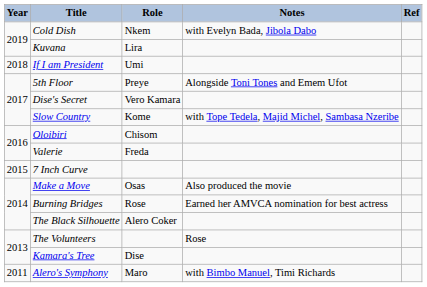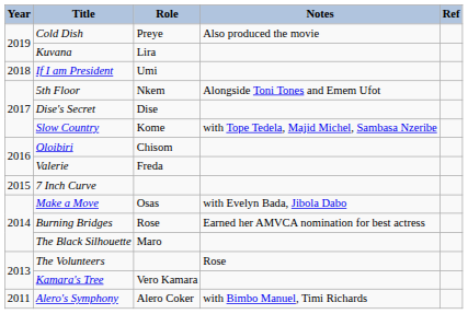 <table class="wikitable" style="font-size:90%;">
 <tr>
 <th style=" background:#B0C4DE;">Year</th>
 <th style=" background:#B0C4DE;">Title</th>
 <th style=" background:#B0C4DE;">Role</th>
 <th style=" background:#B0C4DE;">Notes</th>
 <th style=" background:#B0C4DE;">Ref</th>
 </tr>
 <tr>
 <td rowspan="2">2019</td>
 <td><em> Cold Dish</em></td>
-<td>Nkem</td>
-<td>with Evelyn Bada, <a href='#'>Jibola Dabo</a></td>
+<td>Preye</td>
+<td>Also produced the movie</td>
 <td></td>
 </tr>
 <tr>
 <td><em> Kuvana</em></td>
 <td>Lira</td>
 <td></td>
 <td></td>
 </tr>
 <tr>
 <td>2018</td>
 <td><em><a href='#'>If I am President</a></em></td>
 <td>Umi</td>
 <td></td>
 <td></td>
 </tr>
 <tr>
 <td rowspan="3">2017</td>
 <td><em>5th Floor</em></td>
-<td>Preye</td>
+<td>Nkem</td>
 <td>Alongside <a href='#'>Toni Tones</a> and Emem Ufot</td>
 <td></td>
 </tr>
 <tr>
 <td><em> Dise's Secret</em></td>
-<td>Vero Kamara</td>
+<td>Dise</td>
 <td></td>
 <td></td>
 </tr>
 <tr>
 <td><em><a href='#'>Slow Country</a></em></td>
 <td>Kome</td>
 <td>with <a href='#'>Tope Tedela</a>, <a href='#'>Majid Michel</a>, <a href='#'>Sambasa Nzeribe</a></td>
 <td></td>
 </tr>
 <tr>
 <td rowspan="2">2016</td>
 <td><a href='#'><em>Oloibiri</em></a></td>
 <td>Chisom</td>
 <td></td>
 <td></td>
 </tr>
 <tr>
 <td><em> Valerie</em></td>
 <td>Freda</td>
 <td></td>
 <td></td>
 </tr>
 <tr>
 <td>2015</td>
 <td><em>7 Inch Curve</em></td>
 <td></td>
 <td></td>
 <td></td>
 </tr>
 <tr>
 <td rowspan="3">2014</td>
 <td><em><a href='#'>Make a Move</a></em></td>
 <td>Osas</td>
-<td>Also produced the movie</td>
+<td>with Evelyn Bada, <a href='#'>Jibola Dabo</a></td>
 <td></td>
 </tr>
 <tr>
 <td><em>Burning Bridges</em></td>
 <td>Rose</td>
 <td>Earned her AMVCA nomination for best actress</td>
 <td></td>
 </tr>
 <tr>
 <td><em>The Black Silhouette</em></td>
-<td>Alero Coker</td>
+<td>Maro</td>
 <td></td>
 <td></td>
 </tr>
 <tr>
 <td rowspan="2">2013</td>
 <td><em>The Volunteers</em></td>
 <td></td>
 <td>Rose</td>
 <td></td>
 </tr>
 <tr>
 <td><em><a href='#'>Kamara's Tree</a></em></td>
-<td>Dise</td>
+<td>Vero Kamara</td>
 <td></td>
 <td></td>
 </tr>
 <tr>
 <td>2011</td>
 <td><em><a href='#'>Alero's Symphony</a></em></td>
-<td>Maro</td>
+<td>Alero Coker</td>
 <td>with <a href='#'>Bimbo Manuel</a>, Timi Richards</td>
 <td></td>
 </tr>
 </table>
